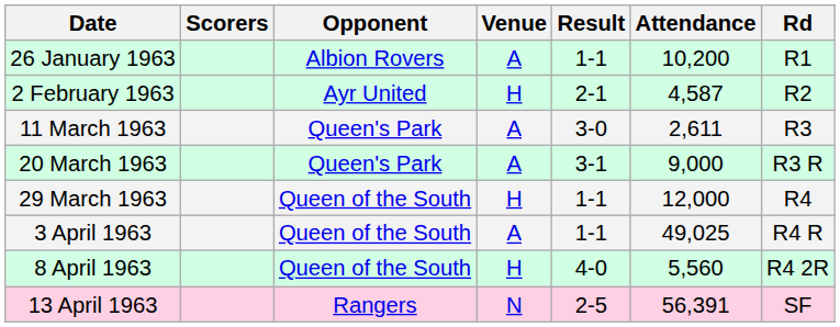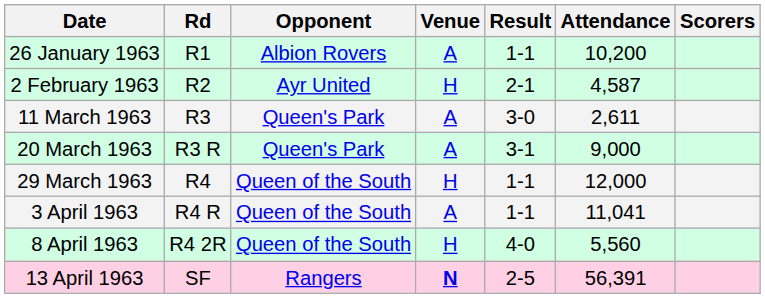 <table class="wikitable sortable" style="font-size:95%; text-align:center">
 <tr>
 <th>Date</th>
-<th>Scorers</th>
+<th>Rd</th>
 <th>Opponent</th>
 <th>Venue</th>
 <th>Result</th>
 <th>Attendance</th>
-<th>Rd</th>
+<th>Scorers</th>
 </tr>
 <tr bgcolor = "#d0ffe3">
 <td>26 January 1963</td>
-<td></td>
+<td>R1</td>
 <td><a href='#'>Albion Rovers</a></td>
 <td><a href='#'>A</a></td>
 <td>1-1</td>
 <td>10,200</td>
-<td>R1</td>
+<td></td>
 </tr>
 <tr bgcolor = "#d0ffe3">
 <td>2 February 1963</td>
-<td></td>
+<td>R2</td>
 <td><a href='#'>Ayr United</a></td>
 <td><a href='#'>H</a></td>
 <td>2-1</td>
 <td>4,587</td>
-<td>R2</td>
+<td></td>
 </tr>
 <tr bgcolor = "#f3f3f3">
 <td>11 March 1963</td>
-<td></td>
+<td>R3</td>
 <td><a href='#'>Queen's Park</a></td>
 <td><a href='#'>A</a></td>
 <td>3-0</td>
 <td>2,611</td>
-<td>R3</td>
+<td></td>
 </tr>
 <tr bgcolor = "#d0ffe3">
 <td>20 March 1963</td>
-<td></td>
+<td>R3 R</td>
 <td><a href='#'>Queen's Park</a></td>
 <td><a href='#'>A</a></td>
 <td>3-1</td>
 <td>9,000</td>
-<td>R3 R</td>
+<td></td>
 </tr>
 <tr bgcolor = "#f3f3f3">
 <td>29 March 1963</td>
-<td></td>
+<td>R4</td>
 <td><a href='#'>Queen of the South</a></td>
 <td><a href='#'>H</a></td>
 <td>1-1</td>
 <td>12,000</td>
-<td>R4</td>
+<td></td>
 </tr>
 <tr bgcolor = "#f3f3f3">
 <td>3 April 1963</td>
-<td></td>
+<td>R4 R</td>
 <td><a href='#'>Queen of the South</a></td>
 <td><a href='#'>A</a></td>
 <td>1-1</td>
-<td>49,025</td>
-<td>R4 R</td>
+<td>11,041</td>
+<td></td>
 </tr>
 <tr bgcolor = "#d0ffe3">
 <td>8 April 1963</td>
-<td></td>
+<td>R4 2R</td>
 <td><a href='#'>Queen of the South</a></td>
 <td><a href='#'>H</a></td>
 <td>4-0</td>
 <td>5,560</td>
-<td>R4 2R</td>
+<td></td>
 </tr>
 <tr bgcolor = "#ffd0e3">
 <td>13 April 1963</td>
-<td></td>
+<td>SF</td>
 <td><a href='#'>Rangers</a></td>
-<td><a href='#'>N</a></td>
+<td><strong><a href='#'>N</a></strong></td>
 <td>2-5</td>
 <td>56,391</td>
-<td>SF</td>
+<td></td>
 </tr>
 </table>
